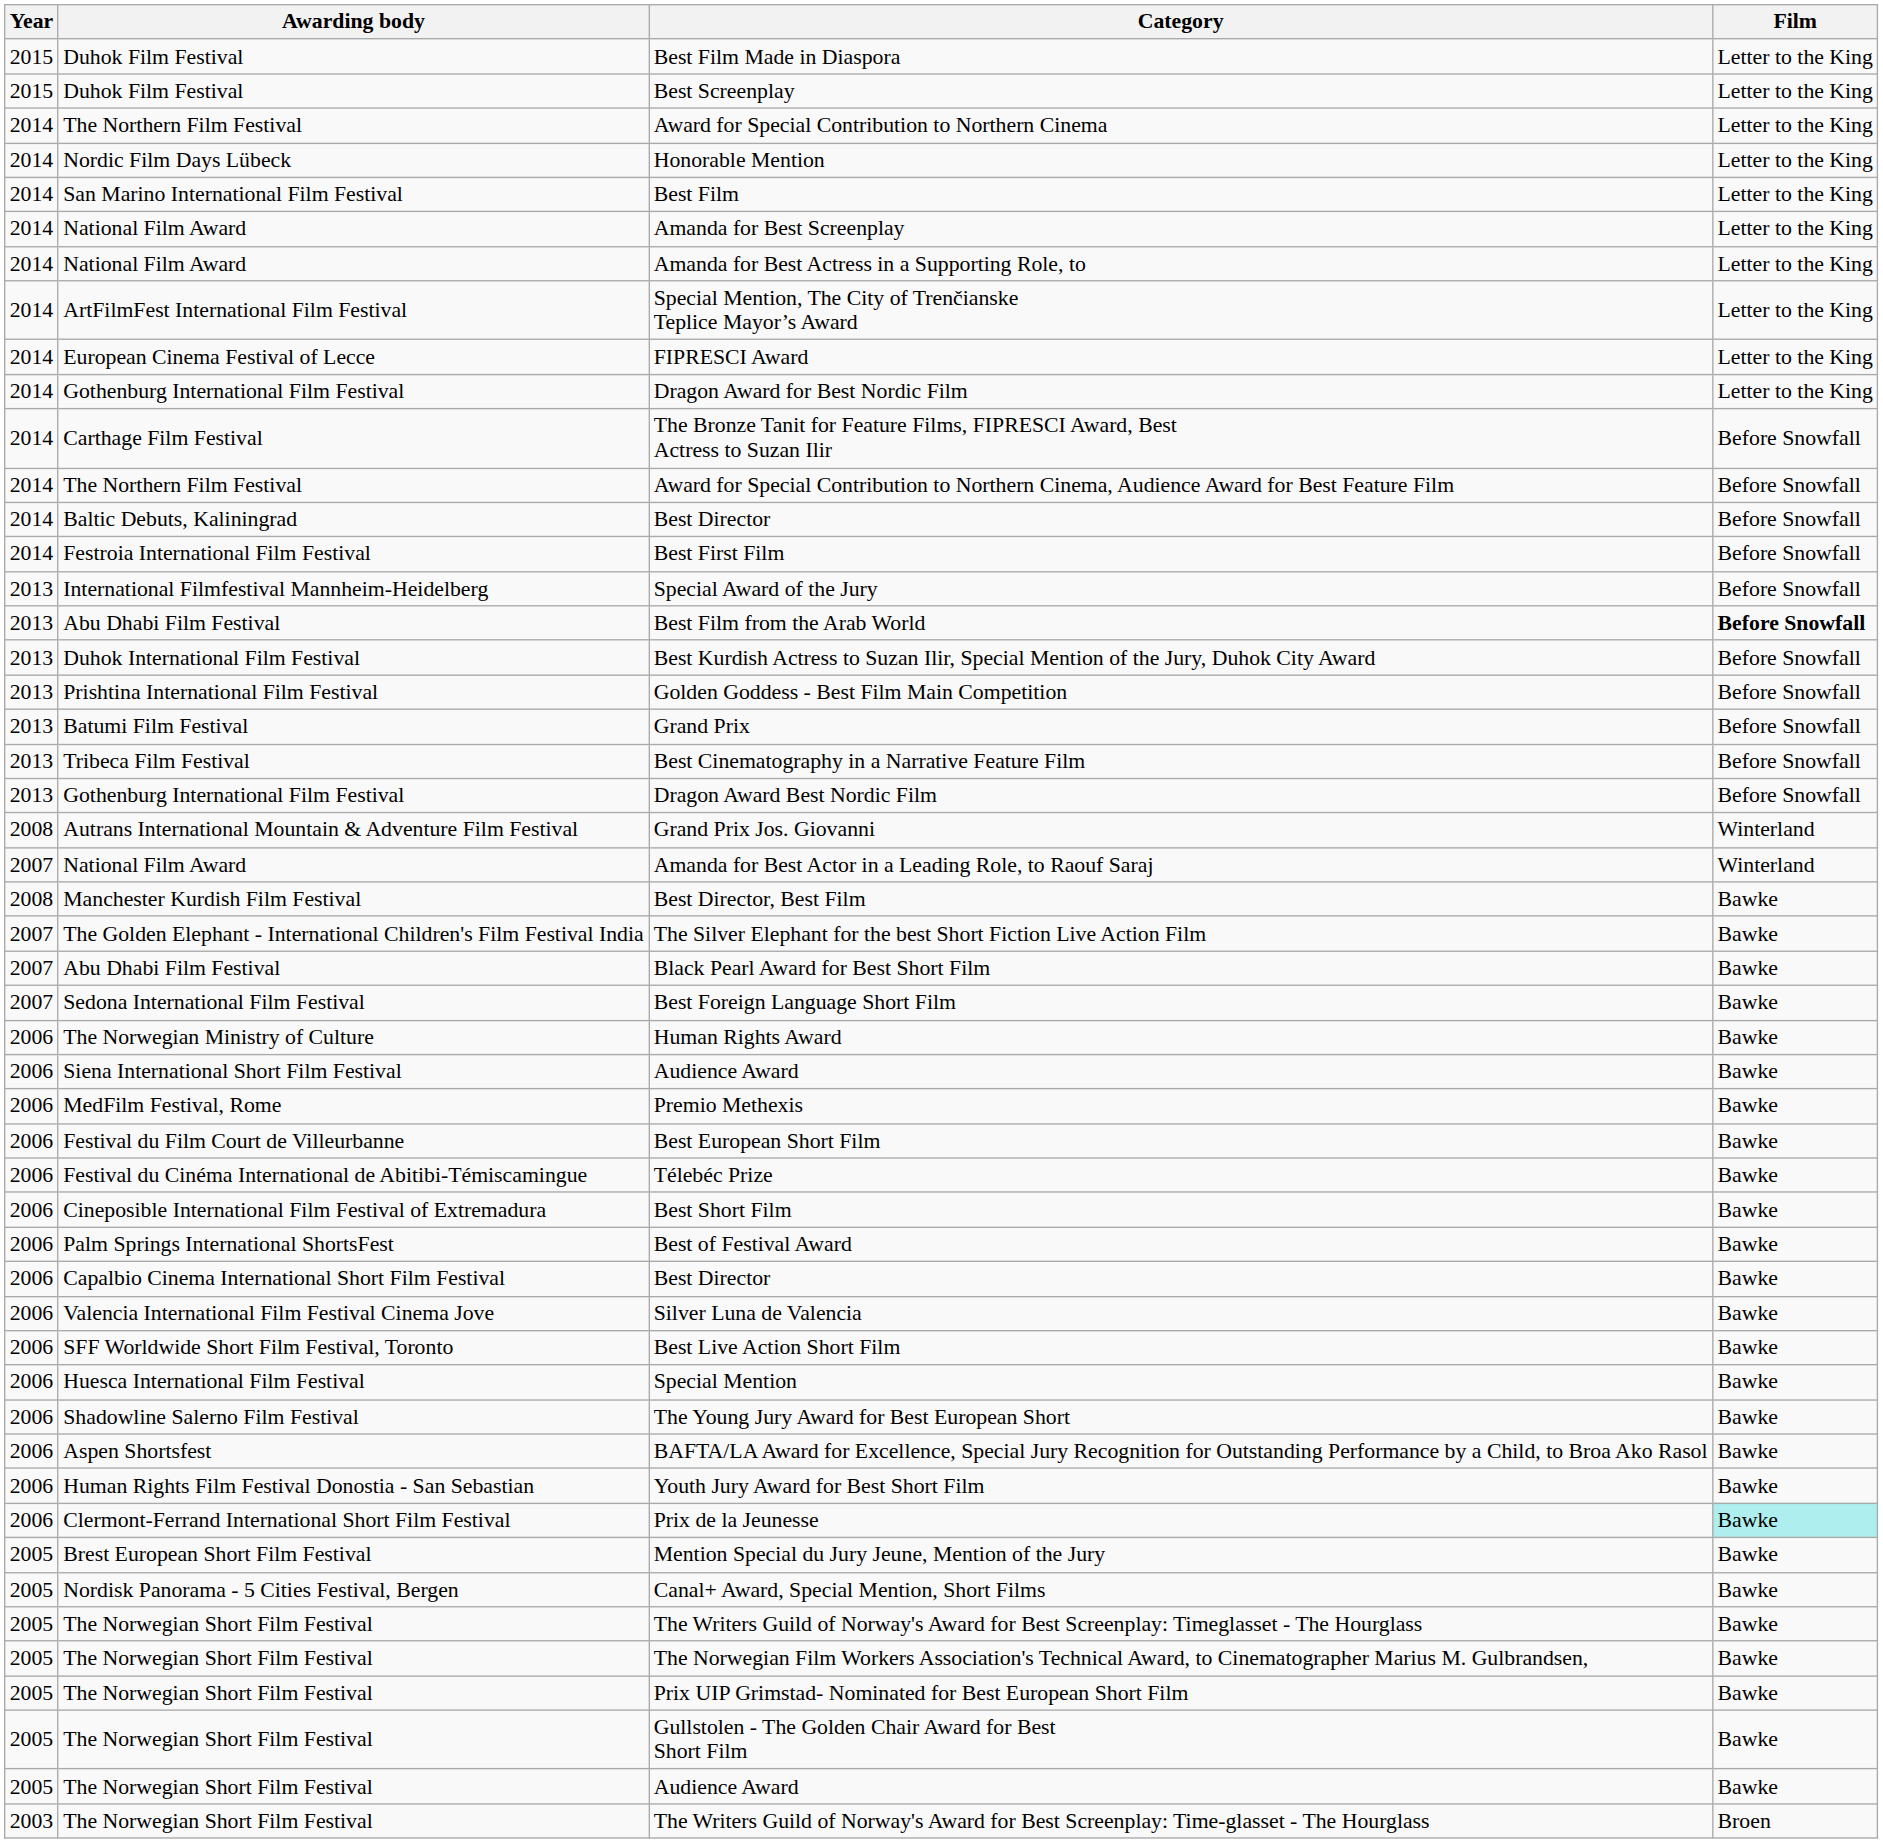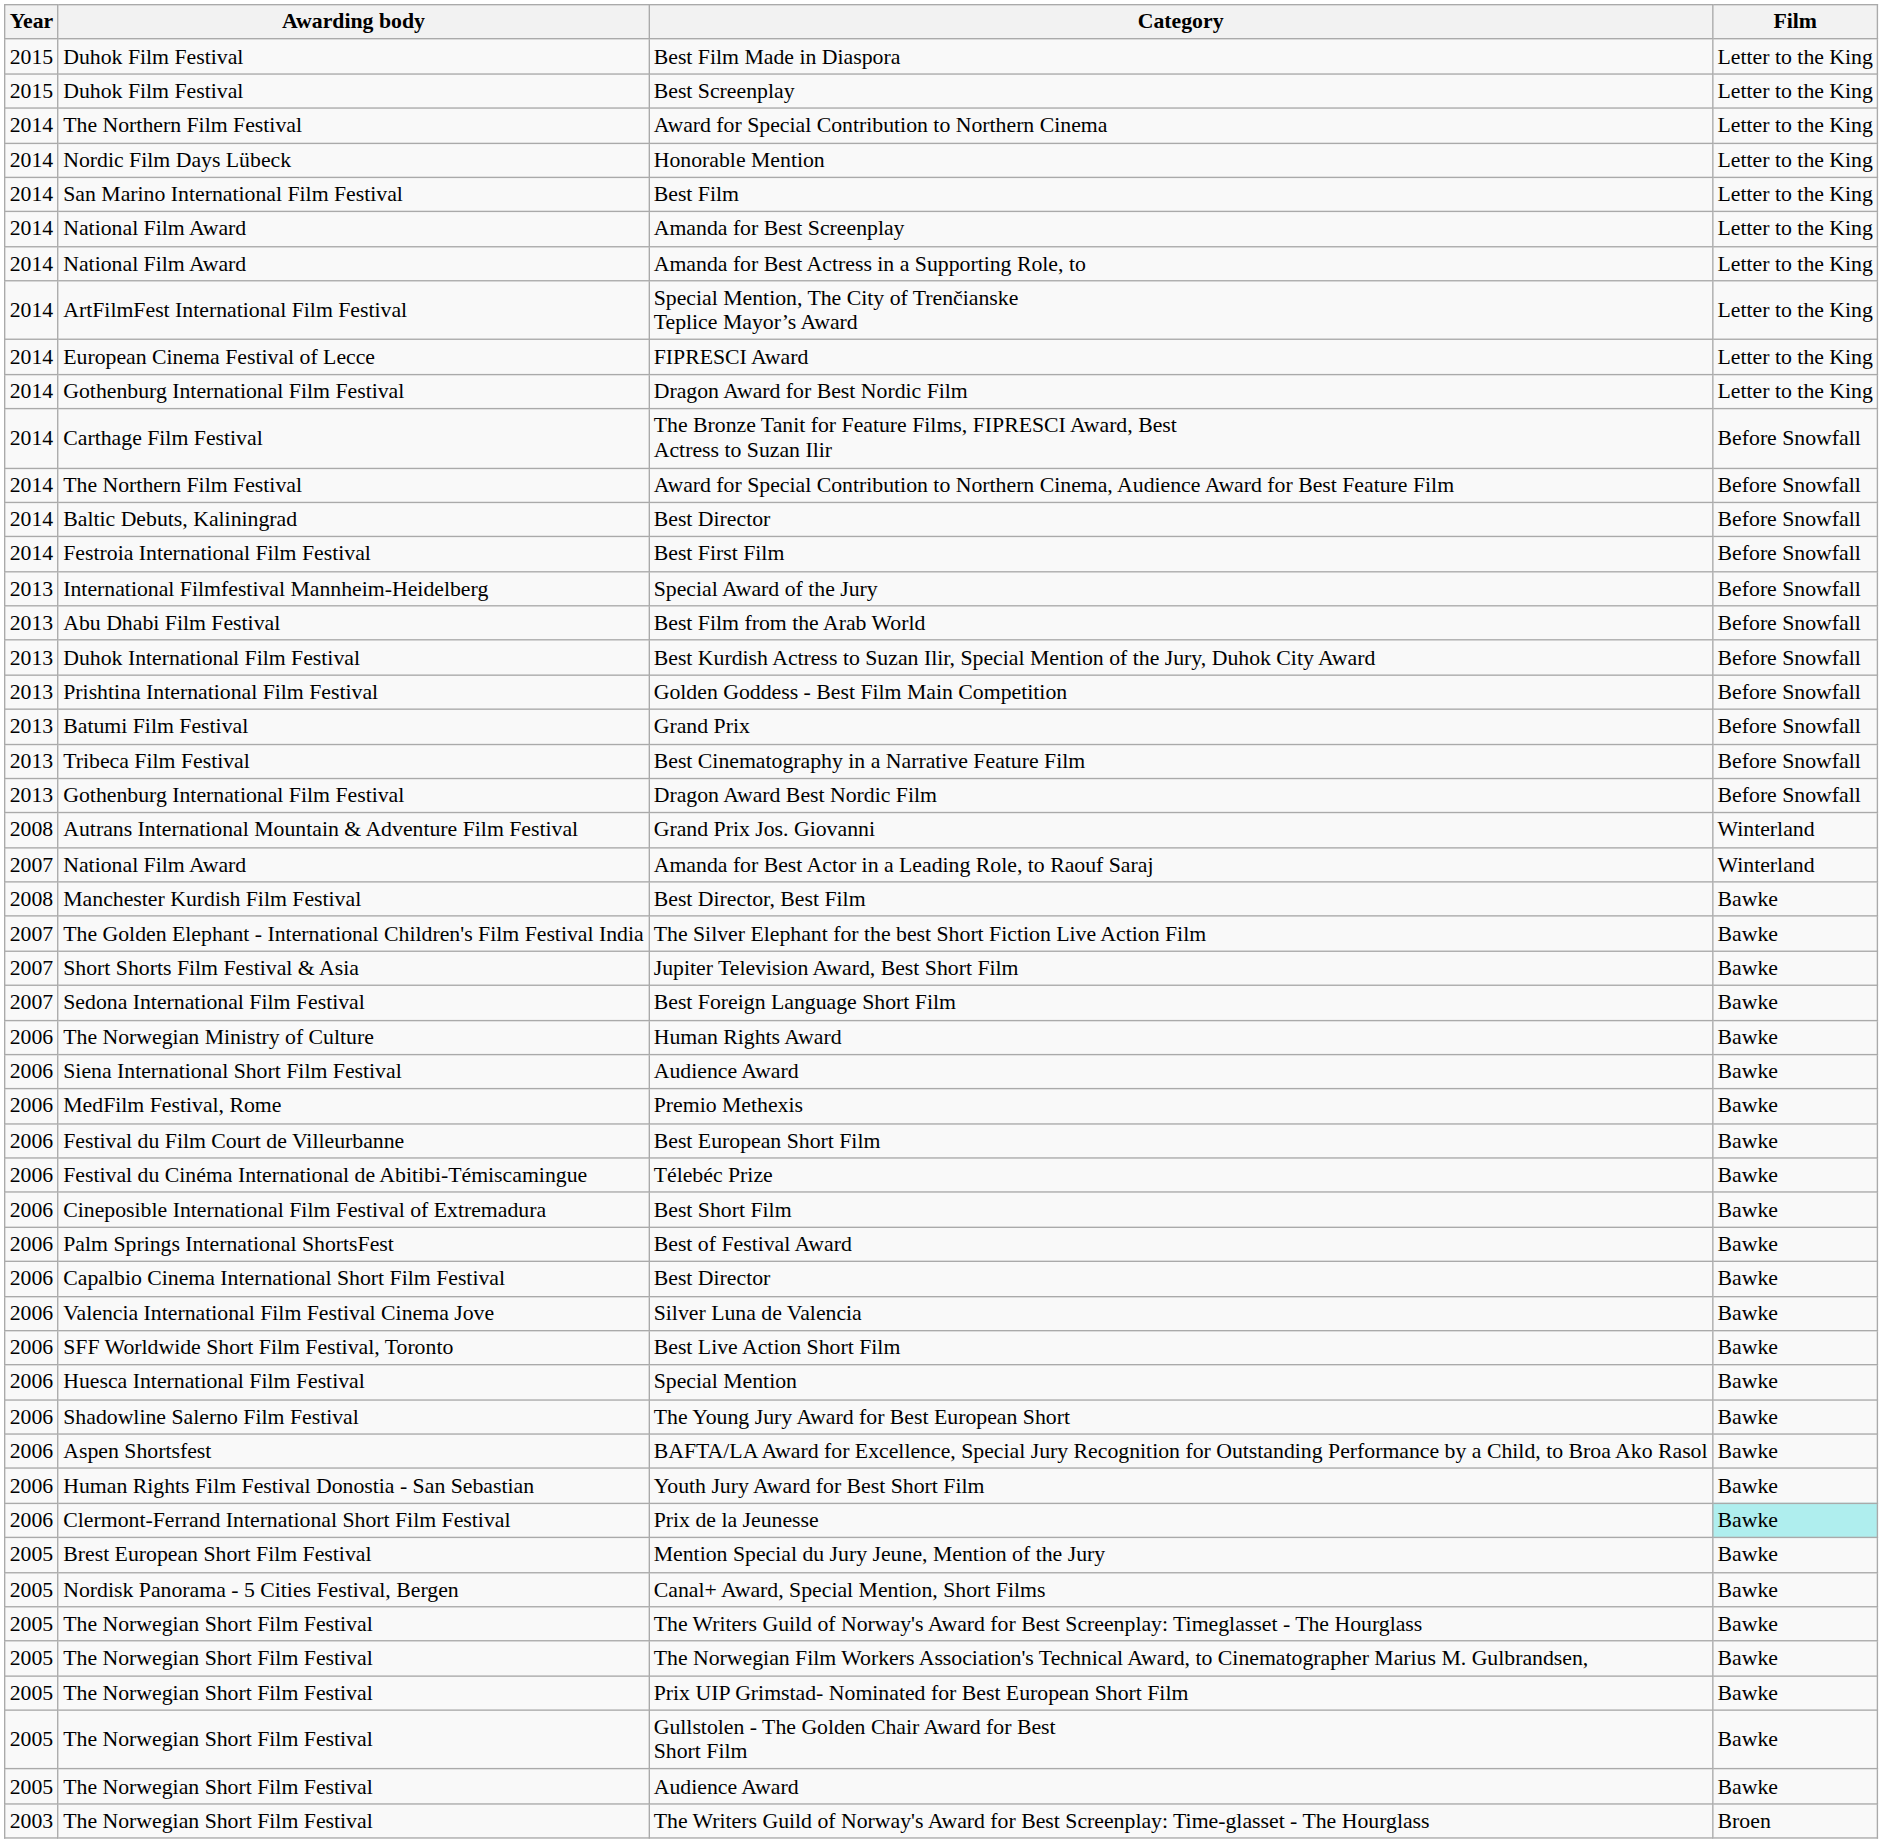 <table class="wikitable">
 <tr>
 <th>Year</th>
 <th>Awarding body</th>
 <th>Category</th>
 <th>Film</th>
 </tr>
 <tr>
 <td>2015</td>
 <td>Duhok Film Festival</td>
 <td>Best Film Made in Diaspora</td>
 <td>Letter to the King</td>
 </tr>
 <tr>
 <td>2015</td>
 <td>Duhok Film Festival</td>
 <td>Best Screenplay</td>
 <td>Letter to the King</td>
 </tr>
 <tr>
 <td>2014</td>
 <td>The Northern Film Festival</td>
 <td>Award for Special Contribution to Northern Cinema</td>
 <td>Letter to the King</td>
 </tr>
 <tr>
 <td>2014</td>
 <td>Nordic Film Days Lübeck</td>
 <td>Honorable Mention</td>
 <td>Letter to the King</td>
 </tr>
 <tr>
 <td>2014</td>
 <td>San Marino International Film Festival</td>
 <td>Best Film</td>
 <td>Letter to the King</td>
 </tr>
 <tr>
 <td>2014</td>
 <td>National Film Award</td>
 <td>Amanda for Best Screenplay</td>
 <td>Letter to the King</td>
 </tr>
 <tr>
 <td>2014</td>
 <td>National Film Award</td>
 <td>Amanda for Best Actress in a Supporting Role, to </td>
 <td>Letter to the King</td>
 </tr>
 <tr>
 <td>2014</td>
 <td>ArtFilmFest International Film Festival</td>
 <td>Special Mention, The City of Trenčianske<br>Teplice Mayor’s Award</td>
 <td>Letter to the King</td>
 </tr>
 <tr>
 <td>2014</td>
 <td>European Cinema Festival of Lecce</td>
 <td>FIPRESCI Award</td>
 <td>Letter to the King</td>
 </tr>
 <tr>
 <td>2014</td>
 <td>Gothenburg International Film Festival</td>
 <td>Dragon Award for Best Nordic Film</td>
 <td>Letter to the King</td>
 </tr>
 <tr>
 <td>2014</td>
 <td>Carthage Film Festival</td>
 <td>The Bronze Tanit for Feature Films, FIPRESCI Award, Best<br>Actress to Suzan Ilir</td>
 <td>Before Snowfall</td>
 </tr>
 <tr>
 <td>2014</td>
 <td>The Northern Film Festival</td>
 <td>Award for Special Contribution to Northern Cinema, Audience Award for Best Feature Film</td>
 <td>Before Snowfall</td>
 </tr>
 <tr>
 <td>2014</td>
 <td>Baltic Debuts, Kaliningrad</td>
 <td>Best Director</td>
 <td>Before Snowfall</td>
 </tr>
 <tr>
 <td>2014</td>
 <td>Festroia International Film Festival</td>
 <td>Best First Film</td>
 <td>Before Snowfall</td>
 </tr>
 <tr>
 <td>2013</td>
 <td>International Filmfestival Mannheim-Heidelberg</td>
 <td>Special Award of the Jury</td>
 <td>Before Snowfall</td>
 </tr>
 <tr>
 <td>2013</td>
 <td>Abu Dhabi Film Festival</td>
 <td>Best Film from the Arab World</td>
-<td><strong>Before Snowfall</strong></td>
+<td>Before Snowfall</td>
 </tr>
 <tr>
 <td>2013</td>
 <td>Duhok International Film Festival</td>
 <td>Best Kurdish Actress to Suzan Ilir, Special Mention of the Jury, Duhok City Award</td>
 <td>Before Snowfall</td>
 </tr>
 <tr>
 <td>2013</td>
 <td>Prishtina International Film Festival</td>
 <td>Golden Goddess - Best Film Main Competition</td>
 <td>Before Snowfall</td>
 </tr>
 <tr>
 <td>2013</td>
 <td>Batumi Film Festival</td>
 <td>Grand Prix</td>
 <td>Before Snowfall</td>
 </tr>
 <tr>
 <td>2013</td>
 <td>Tribeca Film Festival</td>
 <td>Best Cinematography in a Narrative Feature Film</td>
 <td>Before Snowfall</td>
 </tr>
 <tr>
 <td>2013</td>
 <td>Gothenburg International Film Festival</td>
 <td>Dragon Award Best Nordic Film</td>
 <td>Before Snowfall</td>
 </tr>
 <tr>
 <td>2008</td>
 <td>Autrans International Mountain & Adventure Film Festival</td>
 <td>Grand Prix Jos. Giovanni</td>
 <td>Winterland</td>
 </tr>
 <tr>
 <td>2007</td>
 <td>National Film Award</td>
 <td>Amanda for Best Actor in a Leading Role, to Raouf Saraj</td>
 <td>Winterland</td>
 </tr>
 <tr>
 <td>2008</td>
 <td>Manchester Kurdish Film Festival</td>
 <td>Best Director, Best Film</td>
 <td>Bawke</td>
 </tr>
 <tr>
 <td>2007</td>
 <td>The Golden Elephant - International Children's Film Festival India</td>
 <td>The Silver Elephant for the best Short Fiction Live Action Film</td>
 <td>Bawke</td>
 </tr>
 <tr>
 <td>2007</td>
-<td>Abu Dhabi Film Festival</td>
-<td>Black Pearl Award for Best Short Film</td>
+<td>Short Shorts Film Festival & Asia</td>
+<td>Jupiter Television Award, Best Short Film</td>
 <td>Bawke</td>
 </tr>
 <tr>
 <td>2007</td>
 <td>Sedona International Film Festival</td>
 <td>Best Foreign Language Short Film</td>
 <td>Bawke</td>
 </tr>
 <tr>
 <td>2006</td>
 <td>The Norwegian Ministry of Culture</td>
 <td>Human Rights Award</td>
 <td>Bawke</td>
 </tr>
 <tr>
 <td>2006</td>
 <td>Siena International Short Film Festival</td>
 <td>Audience Award</td>
 <td>Bawke</td>
 </tr>
 <tr>
 <td>2006</td>
 <td>MedFilm Festival, Rome</td>
 <td>Premio Methexis</td>
 <td>Bawke</td>
 </tr>
 <tr>
 <td>2006</td>
 <td>Festival du Film Court de Villeurbanne</td>
 <td>Best European Short Film</td>
 <td>Bawke</td>
 </tr>
 <tr>
 <td>2006</td>
 <td>Festival du Cinéma International de Abitibi-Témiscamingue</td>
 <td>Télebéc Prize</td>
 <td>Bawke</td>
 </tr>
 <tr>
 <td>2006</td>
 <td>Cineposible International Film Festival of Extremadura</td>
 <td>Best Short Film</td>
 <td>Bawke</td>
 </tr>
 <tr>
 <td>2006</td>
 <td>Palm Springs International ShortsFest</td>
 <td>Best of Festival Award</td>
 <td>Bawke</td>
 </tr>
 <tr>
 <td>2006</td>
 <td>Capalbio Cinema International Short Film Festival</td>
 <td>Best Director</td>
 <td>Bawke</td>
 </tr>
 <tr>
 <td>2006</td>
 <td>Valencia International Film Festival Cinema Jove</td>
 <td>Silver Luna de Valencia</td>
 <td>Bawke</td>
 </tr>
 <tr>
 <td>2006</td>
 <td>SFF Worldwide Short Film Festival, Toronto</td>
 <td>Best Live Action Short Film</td>
 <td>Bawke</td>
 </tr>
 <tr>
 <td>2006</td>
 <td>Huesca International Film Festival</td>
 <td>Special Mention</td>
 <td>Bawke</td>
 </tr>
 <tr>
 <td>2006</td>
 <td>Shadowline Salerno Film Festival</td>
 <td>The Young Jury Award for Best European Short</td>
 <td>Bawke</td>
 </tr>
 <tr>
 <td>2006</td>
 <td>Aspen Shortsfest</td>
 <td>BAFTA/LA Award for Excellence, Special Jury Recognition for Outstanding Performance by a Child, to Broa Ako Rasol</td>
 <td>Bawke</td>
 </tr>
 <tr>
 <td>2006</td>
 <td>Human Rights Film Festival Donostia - San Sebastian</td>
 <td>Youth Jury Award for Best Short Film</td>
 <td>Bawke</td>
 </tr>
 <tr>
 <td>2006</td>
 <td>Clermont-Ferrand International Short Film Festival</td>
 <td>Prix de la Jeunesse</td>
 <td style="background: paleturquoise;">Bawke</td>
 </tr>
 <tr>
 <td>2005</td>
 <td>Brest European Short Film Festival</td>
 <td>Mention Special du Jury Jeune, Mention of the Jury</td>
 <td>Bawke</td>
 </tr>
 <tr>
 <td>2005</td>
 <td>Nordisk Panorama - 5 Cities Festival, Bergen</td>
 <td>Canal+ Award, Special Mention, Short Films</td>
 <td>Bawke</td>
 </tr>
 <tr>
 <td>2005</td>
 <td>The Norwegian Short Film Festival</td>
 <td>The Writers Guild of Norway's Award for Best Screenplay: Timeglasset - The Hourglass</td>
 <td>Bawke</td>
 </tr>
 <tr>
 <td>2005</td>
 <td>The Norwegian Short Film Festival</td>
 <td>The Norwegian Film Workers Association's Technical Award, to Cinematographer Marius M. Gulbrandsen,</td>
 <td>Bawke</td>
 </tr>
 <tr>
 <td>2005</td>
 <td>The Norwegian Short Film Festival</td>
 <td>Prix UIP Grimstad- Nominated for Best European Short Film</td>
 <td>Bawke</td>
 </tr>
 <tr>
 <td>2005</td>
 <td>The Norwegian Short Film Festival</td>
 <td>Gullstolen - The Golden Chair Award for Best<br>Short Film</td>
 <td>Bawke</td>
 </tr>
 <tr>
 <td>2005</td>
 <td>The Norwegian Short Film Festival</td>
 <td>Audience Award</td>
 <td>Bawke</td>
 </tr>
 <tr>
 <td>2003</td>
 <td>The Norwegian Short Film Festival</td>
 <td>The Writers Guild of Norway's Award for Best Screenplay: Time-glasset - The Hourglass</td>
 <td>Broen</td>
 </tr>
 </table>
